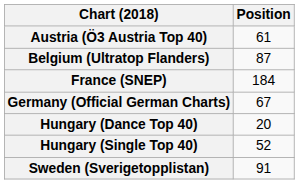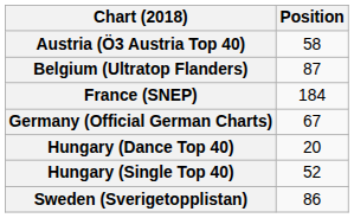 <table class="wikitable sortable plainrowheaders" style="text-align:center">
 <tr>
 <th scope="col">Chart (2018)</th>
 <th scope="col">Position</th>
 </tr>
 <tr>
 <th scope="row">Austria (Ö3 Austria Top 40)</th>
-<td>61</td>
+<td>58</td>
 </tr>
 <tr>
 <th scope="row">Belgium (Ultratop Flanders)</th>
 <td>87</td>
 </tr>
 <tr>
 <th scope="row">France (SNEP)</th>
 <td>184</td>
 </tr>
 <tr>
 <th scope="row">Germany (Official German Charts)</th>
 <td>67</td>
 </tr>
 <tr>
 <th scope="row">Hungary (Dance Top 40)</th>
 <td>20</td>
 </tr>
 <tr>
 <th scope="row">Hungary (Single Top 40)</th>
 <td>52</td>
 </tr>
 <tr>
 <th scope="row">Sweden (Sverigetopplistan)</th>
-<td>91</td>
+<td>86</td>
 </tr>
 </table>
